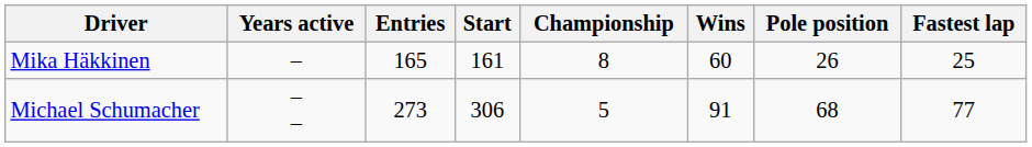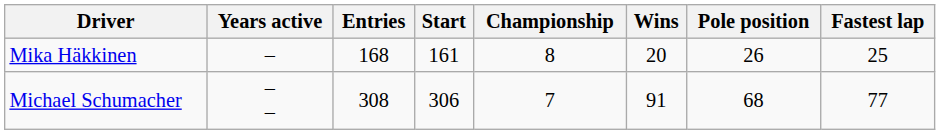 <table class="wikitable " width=55% style="font-size:95%; text-align:center;">
 <tr>
 <th>Driver</th>
 <th>Years active</th>
 <th>Entries</th>
 <th>Start</th>
 <th>Championship</th>
 <th>Wins</th>
 <th>Pole position</th>
 <th>Fastest lap</th>
 </tr>
 <tr>
 <td align=left> <a href='#'>Mika Häkkinen</a></td>
 <td>–</td>
-<td>165</td>
+<td>168</td>
 <td>161</td>
 <td>8</td>
-<td>60</td>
+<td>20</td>
 <td>26</td>
 <td>25</td>
 </tr>
 <tr>
 <td align=left> <a href='#'>Michael Schumacher</a></td>
 <td>–<br>–</td>
-<td>273</td>
+<td>308</td>
 <td>306</td>
-<td>5</td>
+<td>7</td>
 <td>91</td>
 <td>68</td>
 <td>77</td>
 </tr>
 </table>
